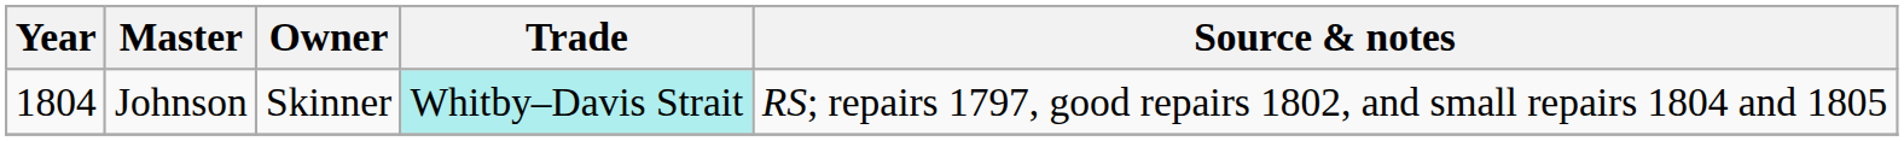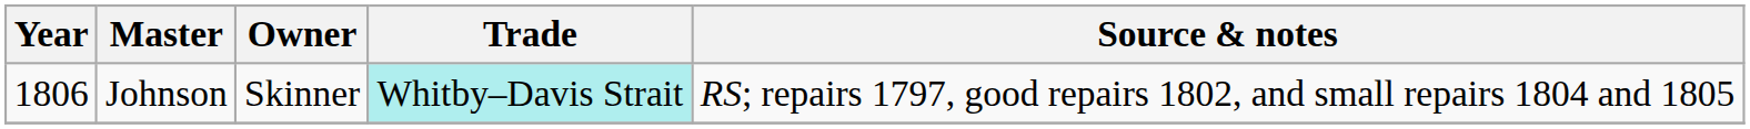 <table class=" wikitable">
 <tr>
 <th>Year</th>
 <th>Master</th>
 <th>Owner</th>
 <th>Trade</th>
 <th>Source & notes</th>
 </tr>
 <tr>
-<td>1804</td>
+<td>1806</td>
 <td>Johnson</td>
 <td>Skinner</td>
 <td style="background: paleturquoise;">Whitby–Davis Strait</td>
 <td><em>RS</em>; repairs 1797, good repairs 1802, and small repairs 1804 and 1805</td>
 </tr>
 <tr>
 </tr>
 </table>
